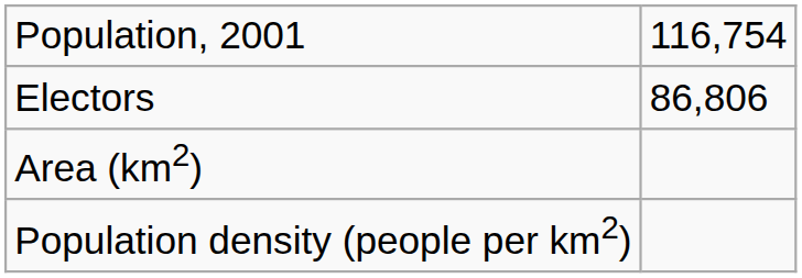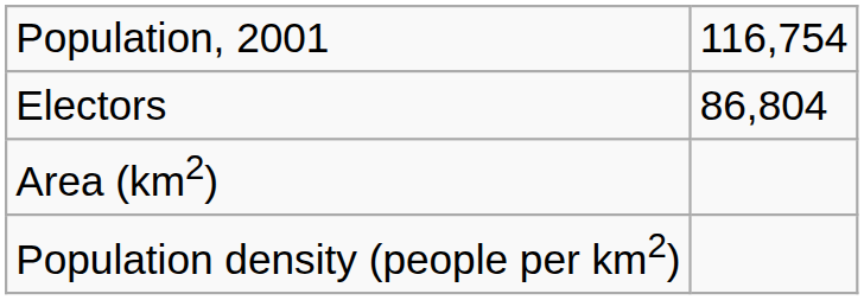 <table class="wikitable">
 <tr>
 <td>Population, 2001</td>
 <td>116,754</td>
 </tr>
 <tr>
 <td>Electors</td>
-<td>86,806</td>
+<td>86,804</td>
 </tr>
 <tr>
 <td>Area (km<sup>2</sup>)</td>
 <td></td>
 </tr>
 <tr>
 <td>Population density (people per km<sup>2</sup>)</td>
 <td></td>
 </tr>
 </table>
